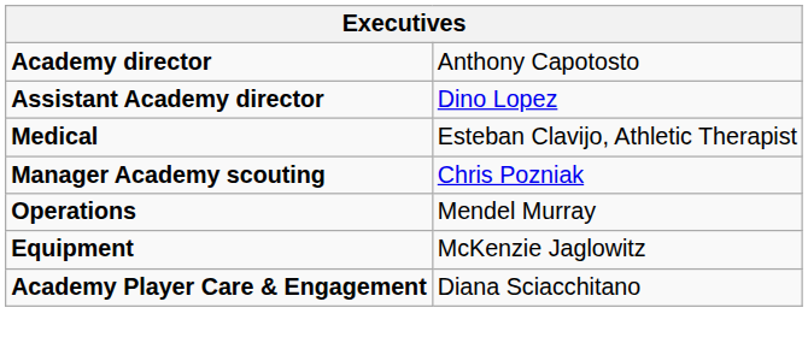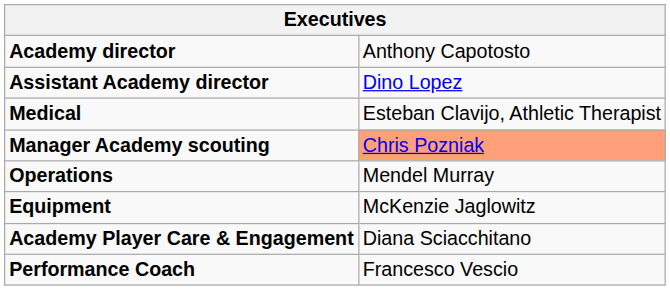 <table class="wikitable">
 <tr>
 <th colspan="2">Executives</th>
 </tr>
 <tr>
 <td><strong>Academy director</strong></td>
 <td> Anthony Capotosto</td>
 </tr>
 <tr>
 <td><strong>Assistant Academy director</strong></td>
 <td> <a href='#'>Dino Lopez</a></td>
 </tr>
 <tr>
 <td><strong>Medical</strong></td>
 <td> Esteban Clavijo, Athletic Therapist</td>
 </tr>
 <tr>
 <td><strong>Manager Academy scouting</strong></td>
-<td> <a href='#'>Chris Pozniak</a></td>
+<td style="background: lightsalmon;"> <a href='#'>Chris Pozniak</a></td>
 </tr>
 <tr>
 <td><strong>Operations</strong></td>
 <td> Mendel Murray</td>
 </tr>
 <tr>
 <td><strong>Equipment</strong></td>
 <td> McKenzie Jaglowitz</td>
 </tr>
 <tr>
 <td><strong>Academy Player Care & Engagement</strong></td>
 <td> Diana Sciacchitano</td>
 </tr>
+<tr>
+<td><strong>Performance Coach</strong></td>
+<td> Francesco Vescio</td>
+</tr>
 </table>
